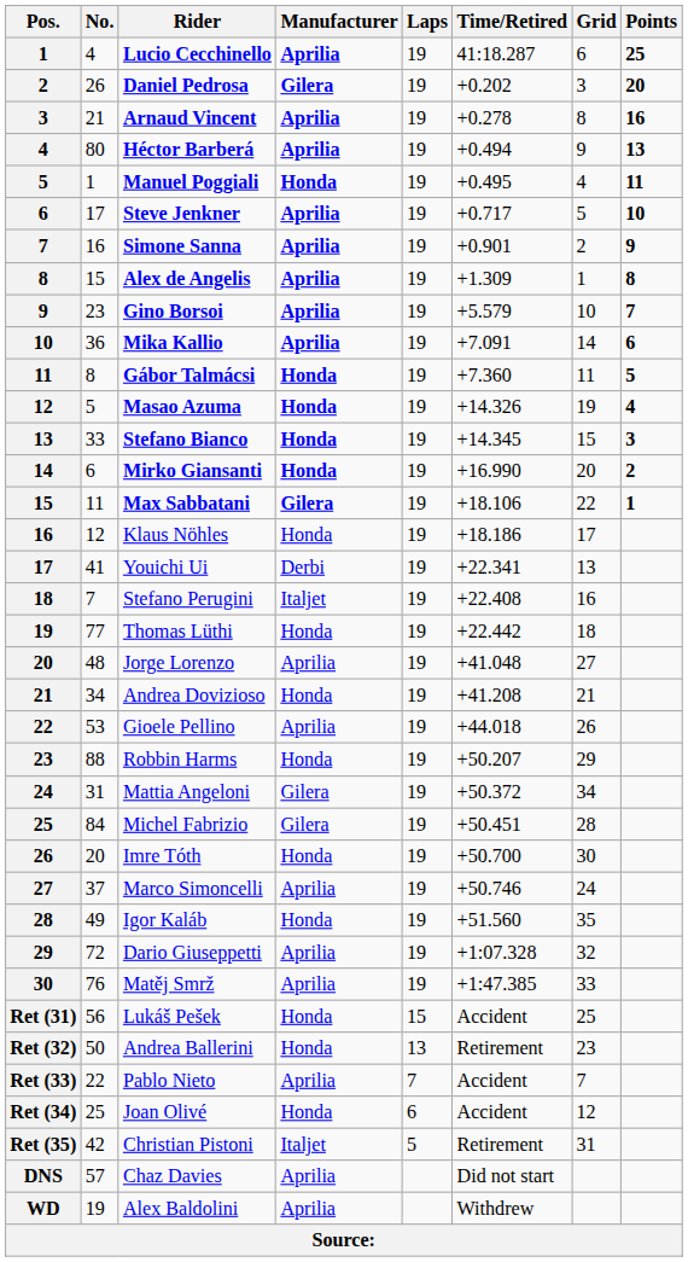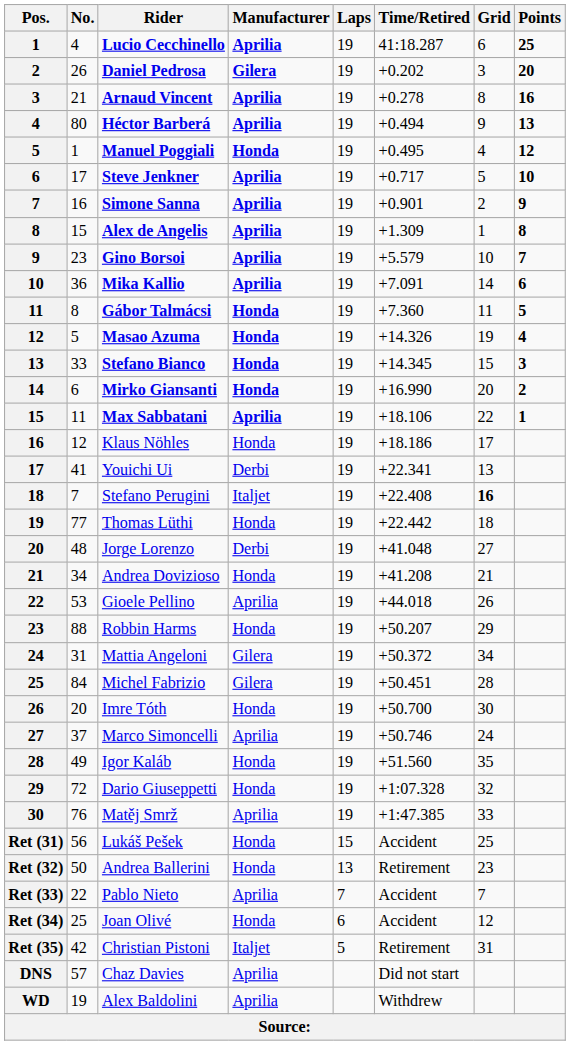 <table class="wikitable" style="font-size: 95%;">
 <tr>
 <th>Pos.</th>
 <th>No.</th>
 <th>Rider</th>
 <th>Manufacturer</th>
 <th>Laps</th>
 <th>Time/Retired</th>
 <th>Grid</th>
 <th>Points</th>
 </tr>
 <tr>
 <th>1</th>
 <td>4</td>
 <td> <strong><a href='#'>Lucio Cecchinello</a></strong></td>
 <td><strong><a href='#'>Aprilia</a></strong></td>
 <td>19</td>
 <td>41:18.287</td>
 <td>6</td>
 <td><strong>25</strong></td>
 </tr>
 <tr>
 <th>2</th>
 <td>26</td>
 <td> <strong><a href='#'>Daniel Pedrosa</a></strong></td>
 <td><strong><a href='#'>Gilera</a></strong></td>
 <td>19</td>
 <td>+0.202</td>
 <td>3</td>
 <td><strong>20</strong></td>
 </tr>
 <tr>
 <th>3</th>
 <td>21</td>
 <td> <strong><a href='#'>Arnaud Vincent</a></strong></td>
 <td><strong><a href='#'>Aprilia</a></strong></td>
 <td>19</td>
 <td>+0.278</td>
 <td>8</td>
 <td><strong>16</strong></td>
 </tr>
 <tr>
 <th>4</th>
 <td>80</td>
 <td> <strong><a href='#'>Héctor Barberá</a></strong></td>
 <td><strong><a href='#'>Aprilia</a></strong></td>
 <td>19</td>
 <td>+0.494</td>
 <td>9</td>
 <td><strong>13</strong></td>
 </tr>
 <tr>
 <th>5</th>
 <td>1</td>
 <td> <strong><a href='#'>Manuel Poggiali</a></strong></td>
 <td><strong><a href='#'>Honda</a></strong></td>
 <td>19</td>
 <td>+0.495</td>
 <td>4</td>
-<td><strong>11</strong></td>
+<td><strong>12</strong></td>
 </tr>
 <tr>
 <th>6</th>
 <td>17</td>
 <td> <strong><a href='#'>Steve Jenkner</a></strong></td>
 <td><strong><a href='#'>Aprilia</a></strong></td>
 <td>19</td>
 <td>+0.717</td>
 <td>5</td>
 <td><strong>10</strong></td>
 </tr>
 <tr>
 <th>7</th>
 <td>16</td>
 <td> <strong><a href='#'>Simone Sanna</a></strong></td>
 <td><strong><a href='#'>Aprilia</a></strong></td>
 <td>19</td>
 <td>+0.901</td>
 <td>2</td>
 <td><strong>9</strong></td>
 </tr>
 <tr>
 <th>8</th>
 <td>15</td>
 <td> <strong><a href='#'>Alex de Angelis</a></strong></td>
 <td><strong><a href='#'>Aprilia</a></strong></td>
 <td>19</td>
 <td>+1.309</td>
 <td>1</td>
 <td><strong>8</strong></td>
 </tr>
 <tr>
 <th>9</th>
 <td>23</td>
 <td> <strong><a href='#'>Gino Borsoi</a></strong></td>
 <td><strong><a href='#'>Aprilia</a></strong></td>
 <td>19</td>
 <td>+5.579</td>
 <td>10</td>
 <td><strong>7</strong></td>
 </tr>
 <tr>
 <th>10</th>
 <td>36</td>
 <td> <strong><a href='#'>Mika Kallio</a></strong></td>
 <td><strong><a href='#'>Aprilia</a></strong></td>
 <td>19</td>
 <td>+7.091</td>
 <td>14</td>
 <td><strong>6</strong></td>
 </tr>
 <tr>
 <th>11</th>
 <td>8</td>
 <td> <strong><a href='#'>Gábor Talmácsi</a></strong></td>
 <td><strong><a href='#'>Honda</a></strong></td>
 <td>19</td>
 <td>+7.360</td>
 <td>11</td>
 <td><strong>5</strong></td>
 </tr>
 <tr>
 <th>12</th>
 <td>5</td>
 <td> <strong><a href='#'>Masao Azuma</a></strong></td>
 <td><strong><a href='#'>Honda</a></strong></td>
 <td>19</td>
 <td>+14.326</td>
 <td>19</td>
 <td><strong>4</strong></td>
 </tr>
 <tr>
 <th>13</th>
 <td>33</td>
 <td> <strong><a href='#'>Stefano Bianco</a></strong></td>
 <td><strong><a href='#'>Honda</a></strong></td>
 <td>19</td>
 <td>+14.345</td>
 <td>15</td>
 <td><strong>3</strong></td>
 </tr>
 <tr>
 <th>14</th>
 <td>6</td>
 <td> <strong><a href='#'>Mirko Giansanti</a></strong></td>
 <td><strong><a href='#'>Honda</a></strong></td>
 <td>19</td>
 <td>+16.990</td>
 <td>20</td>
 <td><strong>2</strong></td>
 </tr>
 <tr>
 <th>15</th>
 <td>11</td>
 <td> <strong><a href='#'>Max Sabbatani</a></strong></td>
-<td><strong><a href='#'>Gilera</a></strong></td>
+<td><strong><a href='#'>Aprilia</a></strong></td>
 <td>19</td>
 <td>+18.106</td>
 <td>22</td>
 <td><strong>1</strong></td>
 </tr>
 <tr>
 <th>16</th>
 <td>12</td>
 <td> <a href='#'>Klaus Nöhles</a></td>
 <td><a href='#'>Honda</a></td>
 <td>19</td>
 <td>+18.186</td>
 <td>17</td>
 <td></td>
 </tr>
 <tr>
 <th>17</th>
 <td>41</td>
 <td> <a href='#'>Youichi Ui</a></td>
 <td><a href='#'>Derbi</a></td>
 <td>19</td>
 <td>+22.341</td>
 <td>13</td>
 <td></td>
 </tr>
 <tr>
 <th>18</th>
 <td>7</td>
 <td> <a href='#'>Stefano Perugini</a></td>
 <td><a href='#'>Italjet</a></td>
 <td>19</td>
 <td>+22.408</td>
-<td>16</td>
+<td><strong>16</strong></td>
 <td></td>
 </tr>
 <tr>
 <th>19</th>
 <td>77</td>
 <td> <a href='#'>Thomas Lüthi</a></td>
 <td><a href='#'>Honda</a></td>
 <td>19</td>
 <td>+22.442</td>
 <td>18</td>
 <td></td>
 </tr>
 <tr>
 <th>20</th>
 <td>48</td>
 <td> <a href='#'>Jorge Lorenzo</a></td>
-<td><a href='#'>Aprilia</a></td>
+<td><a href='#'>Derbi</a></td>
 <td>19</td>
 <td>+41.048</td>
 <td>27</td>
 <td></td>
 </tr>
 <tr>
 <th>21</th>
 <td>34</td>
 <td> <a href='#'>Andrea Dovizioso</a></td>
 <td><a href='#'>Honda</a></td>
 <td>19</td>
 <td>+41.208</td>
 <td>21</td>
 <td></td>
 </tr>
 <tr>
 <th>22</th>
 <td>53</td>
 <td> <a href='#'>Gioele Pellino</a></td>
 <td><a href='#'>Aprilia</a></td>
 <td>19</td>
 <td>+44.018</td>
 <td>26</td>
 <td></td>
 </tr>
 <tr>
 <th>23</th>
 <td>88</td>
 <td> <a href='#'>Robbin Harms</a></td>
 <td><a href='#'>Honda</a></td>
 <td>19</td>
 <td>+50.207</td>
 <td>29</td>
 <td></td>
 </tr>
 <tr>
 <th>24</th>
 <td>31</td>
 <td> <a href='#'>Mattia Angeloni</a></td>
 <td><a href='#'>Gilera</a></td>
 <td>19</td>
 <td>+50.372</td>
 <td>34</td>
 <td></td>
 </tr>
 <tr>
 <th>25</th>
 <td>84</td>
 <td> <a href='#'>Michel Fabrizio</a></td>
 <td><a href='#'>Gilera</a></td>
 <td>19</td>
 <td>+50.451</td>
 <td>28</td>
 <td></td>
 </tr>
 <tr>
 <th>26</th>
 <td>20</td>
 <td> <a href='#'>Imre Tóth</a></td>
 <td><a href='#'>Honda</a></td>
 <td>19</td>
 <td>+50.700</td>
 <td>30</td>
 <td></td>
 </tr>
 <tr>
 <th>27</th>
 <td>37</td>
 <td> <a href='#'>Marco Simoncelli</a></td>
 <td><a href='#'>Aprilia</a></td>
 <td>19</td>
 <td>+50.746</td>
 <td>24</td>
 <td></td>
 </tr>
 <tr>
 <th>28</th>
 <td>49</td>
 <td> <a href='#'>Igor Kaláb</a></td>
 <td><a href='#'>Honda</a></td>
 <td>19</td>
 <td>+51.560</td>
 <td>35</td>
 <td></td>
 </tr>
 <tr>
 <th>29</th>
 <td>72</td>
 <td> <a href='#'>Dario Giuseppetti</a></td>
-<td><a href='#'>Aprilia</a></td>
+<td><a href='#'>Honda</a></td>
 <td>19</td>
 <td>+1:07.328</td>
 <td>32</td>
 <td></td>
 </tr>
 <tr>
 <th>30</th>
 <td>76</td>
 <td> <a href='#'>Matěj Smrž</a></td>
 <td><a href='#'>Aprilia</a></td>
 <td>19</td>
 <td>+1:47.385</td>
 <td>33</td>
 <td></td>
 </tr>
 <tr>
 <th>Ret (31)</th>
 <td>56</td>
 <td> <a href='#'>Lukáš Pešek</a></td>
 <td><a href='#'>Honda</a></td>
 <td>15</td>
 <td>Accident</td>
 <td>25</td>
 <td></td>
 </tr>
 <tr>
 <th>Ret (32)</th>
 <td>50</td>
 <td> <a href='#'>Andrea Ballerini</a></td>
 <td><a href='#'>Honda</a></td>
 <td>13</td>
 <td>Retirement</td>
 <td>23</td>
 <td></td>
 </tr>
 <tr>
 <th>Ret (33)</th>
 <td>22</td>
 <td> <a href='#'>Pablo Nieto</a></td>
 <td><a href='#'>Aprilia</a></td>
 <td>7</td>
 <td>Accident</td>
 <td>7</td>
 <td></td>
 </tr>
 <tr>
 <th>Ret (34)</th>
 <td>25</td>
 <td> <a href='#'>Joan Olivé</a></td>
 <td><a href='#'>Honda</a></td>
 <td>6</td>
 <td>Accident</td>
 <td>12</td>
 <td></td>
 </tr>
 <tr>
 <th>Ret (35)</th>
 <td>42</td>
 <td> <a href='#'>Christian Pistoni</a></td>
 <td><a href='#'>Italjet</a></td>
 <td>5</td>
 <td>Retirement</td>
 <td>31</td>
 <td></td>
 </tr>
 <tr>
 <th>DNS</th>
 <td>57</td>
 <td> <a href='#'>Chaz Davies</a></td>
 <td><a href='#'>Aprilia</a></td>
 <td></td>
 <td>Did not start</td>
 <td></td>
 <td></td>
 </tr>
 <tr>
 <th>WD</th>
 <td>19</td>
 <td> <a href='#'>Alex Baldolini</a></td>
 <td><a href='#'>Aprilia</a></td>
 <td></td>
 <td>Withdrew</td>
 <td></td>
 <td></td>
 </tr>
 <tr>
 <th colspan=8>Source:</th>
 </tr>
 </table>
